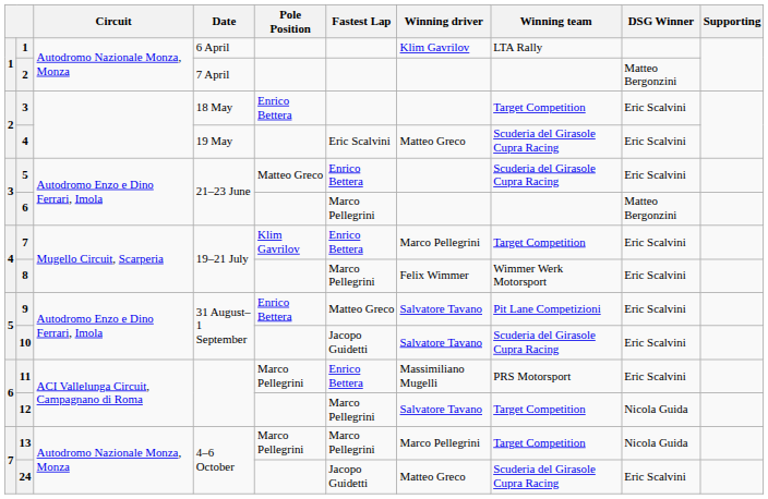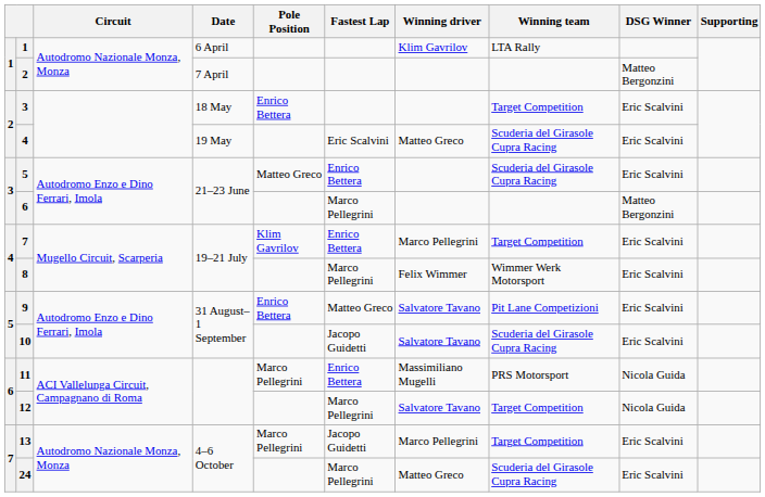 <table class="wikitable" style="font-size: 85%;">
 <tr>
 <th colspan="2"></th>
 <th>Circuit</th>
 <th>Date</th>
 <th>Pole Position</th>
 <th>Fastest Lap</th>
 <th>Winning driver</th>
 <th>Winning team</th>
 <th>DSG Winner</th>
 <th>Supporting</th>
 </tr>
 <tr>
 <th rowspan="2">1</th>
 <th>1</th>
 <td rowspan="2"><a href='#'>Autodromo Nazionale Monza</a>, <a href='#'>Monza</a></td>
 <td>6 April</td>
 <td></td>
 <td></td>
 <td> <a href='#'>Klim Gavrilov</a></td>
 <td> LTA Rally</td>
 <td></td>
 <td rowspan="2"><em></em><br><em></em></td>
 </tr>
 <tr>
 <th>2</th>
 <td>7 April</td>
 <td></td>
 <td></td>
 <td></td>
 <td></td>
 <td> Matteo Bergonzini</td>
 </tr>
 <tr>
 <th rowspan="2">2</th>
 <th>3</th>
 <td rowspan="2"></td>
 <td>18 May</td>
 <td> <a href='#'>Enrico Bettera</a></td>
 <td></td>
 <td></td>
 <td> <a href='#'>Target Competition</a></td>
 <td> Eric Scalvini</td>
 <td rowspan="2"></td>
 </tr>
 <tr>
 <th>4</th>
 <td>19 May</td>
 <td></td>
 <td> Eric Scalvini</td>
 <td> Matteo Greco</td>
 <td> <a href='#'>Scuderia del Girasole Cupra Racing</a></td>
 <td> Eric Scalvini</td>
 </tr>
 <tr>
 <th rowspan="2">3</th>
 <th>5</th>
 <td rowspan="2"><a href='#'>Autodromo Enzo e Dino Ferrari</a>, <a href='#'>Imola</a></td>
 <td rowspan="2">21–23 June</td>
 <td> Matteo Greco</td>
 <td> <a href='#'>Enrico Bettera</a></td>
 <td></td>
 <td> <a href='#'>Scuderia del Girasole Cupra Racing</a></td>
 <td> Eric Scalvini</td>
 <td></td>
 </tr>
 <tr>
 <th>6</th>
 <td></td>
 <td> Marco Pellegrini</td>
 <td></td>
 <td></td>
 <td> Matteo Bergonzini</td>
 <td></td>
 </tr>
 <tr>
 <th rowspan="2">4</th>
 <th>7</th>
 <td rowspan="2"><a href='#'>Mugello Circuit</a>, <a href='#'>Scarperia</a></td>
 <td rowspan="2">19–21 July</td>
 <td> <a href='#'>Klim Gavrilov</a></td>
 <td> <a href='#'>Enrico Bettera</a></td>
 <td> Marco Pellegrini</td>
 <td> <a href='#'>Target Competition</a></td>
 <td> Eric Scalvini</td>
 <td></td>
 </tr>
 <tr>
 <th>8</th>
 <td></td>
 <td> Marco Pellegrini</td>
 <td> Felix Wimmer</td>
 <td> Wimmer Werk Motorsport</td>
 <td> Eric Scalvini</td>
 <td></td>
 </tr>
 <tr>
 <th rowspan="2">5</th>
 <th>9</th>
 <td rowspan="2"><a href='#'>Autodromo Enzo e Dino Ferrari</a>, <a href='#'>Imola</a></td>
 <td rowspan="2">31 August–<br>1 September</td>
 <td> <a href='#'>Enrico Bettera</a></td>
 <td> Matteo Greco</td>
 <td> <a href='#'>Salvatore Tavano</a></td>
 <td> <a href='#'>Pit Lane Competizioni</a></td>
 <td> Eric Scalvini</td>
 <td></td>
 </tr>
 <tr>
 <th>10</th>
 <td></td>
 <td> Jacopo Guidetti</td>
 <td> <a href='#'>Salvatore Tavano</a></td>
 <td> <a href='#'>Scuderia del Girasole Cupra Racing</a></td>
 <td> Eric Scalvini</td>
 <td></td>
 </tr>
 <tr>
 <th rowspan="2">6</th>
 <th>11</th>
 <td rowspan="2"><a href='#'>ACI Vallelunga Circuit</a>, <a href='#'>Campagnano di Roma</a></td>
 <td rowspan="2"></td>
 <td> Marco Pellegrini</td>
 <td> <a href='#'>Enrico Bettera</a></td>
 <td> Massimiliano Mugelli</td>
 <td> PRS Motorsport</td>
-<td> Eric Scalvini</td>
+<td> Nicola Guida</td>
 <td></td>
 </tr>
 <tr>
 <th>12</th>
 <td></td>
 <td> Marco Pellegrini</td>
 <td> <a href='#'>Salvatore Tavano</a></td>
 <td> <a href='#'>Target Competition</a></td>
 <td> Nicola Guida</td>
 <td></td>
 </tr>
 <tr>
 <th rowspan="2">7</th>
 <th>13</th>
 <td rowspan="2"><a href='#'>Autodromo Nazionale Monza</a>, <a href='#'>Monza</a></td>
 <td rowspan="2">4–6 October</td>
 <td> Marco Pellegrini</td>
-<td> Marco Pellegrini</td>
+<td> Jacopo Guidetti</td>
 <td> Marco Pellegrini</td>
 <td> <a href='#'>Target Competition</a></td>
-<td> Nicola Guida</td>
+<td> Eric Scalvini</td>
 <td></td>
 </tr>
 <tr>
 <th>24</th>
 <td></td>
-<td> Jacopo Guidetti</td>
+<td> Marco Pellegrini</td>
 <td> Matteo Greco</td>
 <td> <a href='#'>Scuderia del Girasole Cupra Racing</a></td>
 <td> Eric Scalvini</td>
 <td></td>
 </tr>
 </table>
